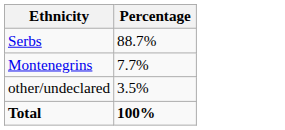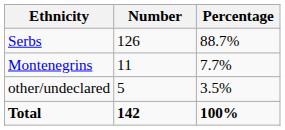 <table class="wikitable">
 <tr>
 <th width="100px">Ethnicity</th>
+<th width="80px">Number</th>
 <th width="80px">Percentage</th>
 </tr>
 <tr>
 <td><a href='#'>Serbs</a></td>
+<td>126</td>
 <td>88.7%</td>
 </tr>
 <tr>
 <td><a href='#'>Montenegrins</a></td>
+<td>11</td>
 <td>7.7%</td>
 </tr>
 <tr>
 <td>other/undeclared</td>
+<td>5</td>
 <td>3.5%</td>
 </tr>
 <tr>
 <td><strong>Total</strong></td>
+<td><strong>142</strong></td>
 <td><strong>100%</strong></td>
 </tr>
 </table>
